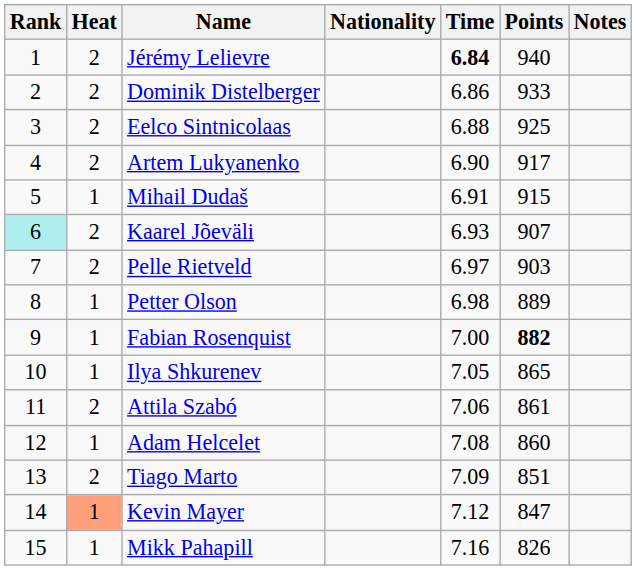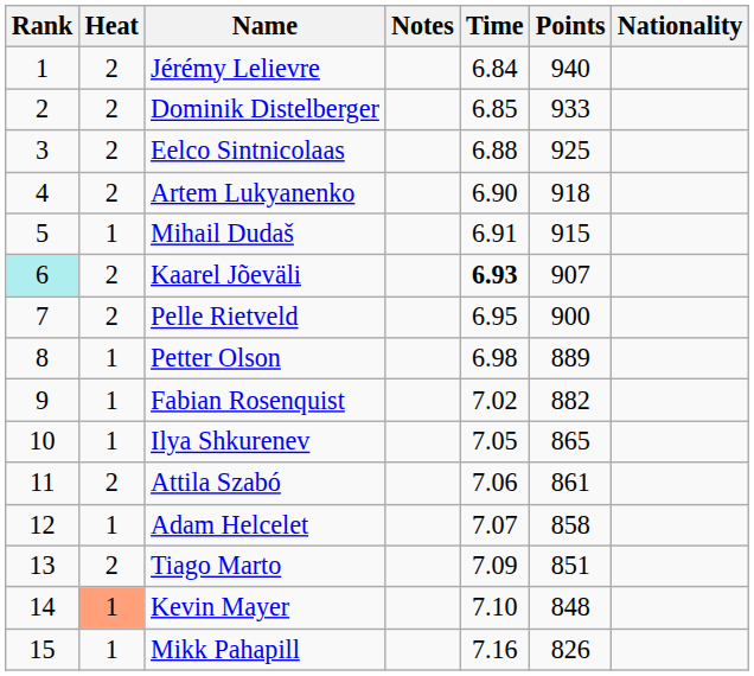 <table class="wikitable sortable" style="text-align:center">
 <tr>
 <th>Rank</th>
 <th>Heat</th>
 <th>Name</th>
-<th>Nationality</th>
+<th>Notes</th>
 <th>Time</th>
 <th>Points</th>
-<th>Notes</th>
+<th>Nationality</th>
 </tr>
 <tr>
 <td>1</td>
 <td>2</td>
 <td align=left><a href='#'>Jérémy Lelievre</a></td>
+<td></td>
+<td>6.84</td>
+<td>940</td>
 <td align=left></td>
-<td><strong>6.84</strong></td>
-<td>940</td>
-<td></td>
 </tr>
 <tr>
 <td>2</td>
 <td>2</td>
 <td align=left><a href='#'>Dominik Distelberger</a></td>
+<td></td>
+<td>6.85</td>
+<td>933</td>
 <td align=left></td>
-<td>6.86</td>
-<td>933</td>
-<td></td>
 </tr>
 <tr>
 <td>3</td>
 <td>2</td>
 <td align=left><a href='#'>Eelco Sintnicolaas</a></td>
-<td align=left></td>
+<td></td>
 <td>6.88</td>
 <td>925</td>
-<td></td>
+<td align=left></td>
 </tr>
 <tr>
 <td>4</td>
 <td>2</td>
 <td align=left><a href='#'>Artem Lukyanenko</a></td>
+<td></td>
+<td>6.90</td>
+<td>918</td>
 <td align=left></td>
-<td>6.90</td>
-<td>917</td>
-<td></td>
 </tr>
 <tr>
 <td>5</td>
 <td>1</td>
 <td align=left><a href='#'>Mihail Dudaš</a></td>
-<td align=left></td>
+<td></td>
 <td>6.91</td>
 <td>915</td>
-<td></td>
+<td align=left></td>
 </tr>
 <tr>
 <td style="background: paleturquoise;">6</td>
 <td>2</td>
 <td align=left><a href='#'>Kaarel Jõeväli</a></td>
+<td></td>
+<td><strong>6.93</strong></td>
+<td>907</td>
 <td align=left></td>
-<td>6.93</td>
-<td>907</td>
-<td></td>
 </tr>
 <tr>
 <td>7</td>
 <td>2</td>
 <td align=left><a href='#'>Pelle Rietveld</a></td>
+<td></td>
+<td>6.95</td>
+<td>900</td>
 <td align=left></td>
-<td>6.97</td>
-<td>903</td>
-<td></td>
 </tr>
 <tr>
 <td>8</td>
 <td>1</td>
 <td align=left><a href='#'>Petter Olson</a></td>
-<td align=left></td>
+<td></td>
 <td>6.98</td>
 <td>889</td>
-<td></td>
+<td align=left></td>
 </tr>
 <tr>
 <td>9</td>
 <td>1</td>
 <td align=left><a href='#'>Fabian Rosenquist</a></td>
+<td></td>
+<td>7.02</td>
+<td>882</td>
 <td align=left></td>
-<td>7.00</td>
-<td><strong>882</strong></td>
-<td></td>
 </tr>
 <tr>
 <td>10</td>
 <td>1</td>
 <td align=left><a href='#'>Ilya Shkurenev</a></td>
-<td align=left></td>
+<td></td>
 <td>7.05</td>
 <td>865</td>
-<td></td>
+<td align=left></td>
 </tr>
 <tr>
 <td>11</td>
 <td>2</td>
 <td align=left><a href='#'>Attila Szabó</a></td>
-<td align=left></td>
+<td></td>
 <td>7.06</td>
 <td>861</td>
-<td></td>
+<td align=left></td>
 </tr>
 <tr>
 <td>12</td>
 <td>1</td>
 <td align=left><a href='#'>Adam Helcelet</a></td>
+<td></td>
+<td>7.07</td>
+<td>858</td>
 <td align=left></td>
-<td>7.08</td>
-<td>860</td>
-<td></td>
 </tr>
 <tr>
 <td>13</td>
 <td>2</td>
 <td align=left><a href='#'>Tiago Marto</a></td>
-<td align=left></td>
+<td></td>
 <td>7.09</td>
 <td>851</td>
-<td></td>
+<td align=left></td>
 </tr>
 <tr>
 <td>14</td>
 <td style="background: lightsalmon;">1</td>
 <td align=left><a href='#'>Kevin Mayer</a></td>
+<td></td>
+<td>7.10</td>
+<td>848</td>
 <td align=left></td>
-<td>7.12</td>
-<td>847</td>
-<td></td>
 </tr>
 <tr>
 <td>15</td>
 <td>1</td>
 <td align=left><a href='#'>Mikk Pahapill</a></td>
-<td align=left></td>
+<td></td>
 <td>7.16</td>
 <td>826</td>
-<td></td>
+<td align=left></td>
 </tr>
 </table>
